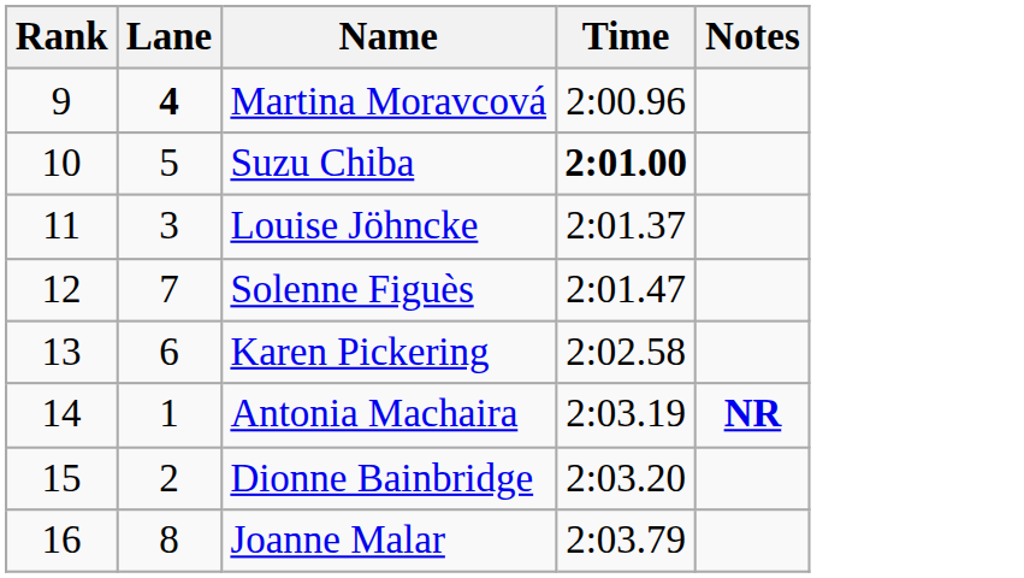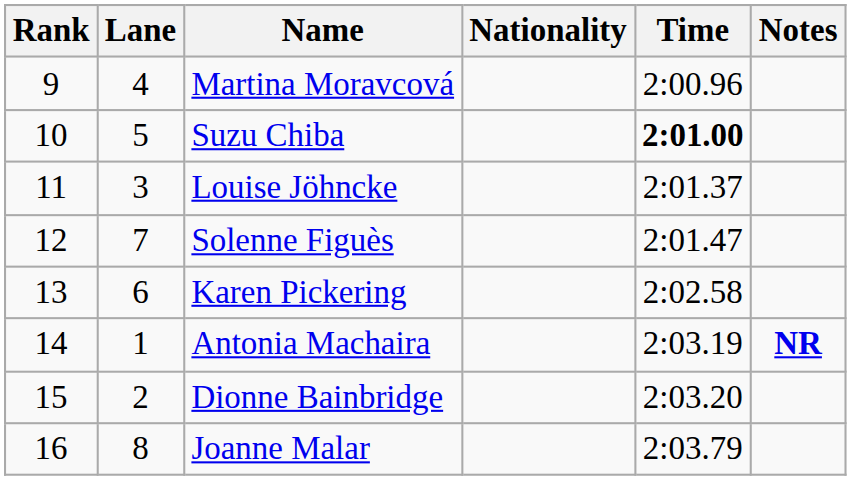 <table class="wikitable sortable" style="text-align:center">
 <tr>
 <th>Rank</th>
 <th>Lane</th>
 <th>Name</th>
+<th>Nationality</th>
 <th>Time</th>
 <th>Notes</th>
 </tr>
 <tr>
 <td>9</td>
-<td><strong>4</strong></td>
+<td>4</td>
 <td align=left><a href='#'>Martina Moravcová</a></td>
+<td align=left></td>
 <td>2:00.96</td>
 <td></td>
 </tr>
 <tr>
 <td>10</td>
 <td>5</td>
 <td align=left><a href='#'>Suzu Chiba</a></td>
+<td align=left></td>
 <td><strong>2:01.00</strong></td>
 <td></td>
 </tr>
 <tr>
 <td>11</td>
 <td>3</td>
 <td align=left><a href='#'>Louise Jöhncke</a></td>
+<td align=left></td>
 <td>2:01.37</td>
 <td></td>
 </tr>
 <tr>
 <td>12</td>
 <td>7</td>
 <td align=left><a href='#'>Solenne Figuès</a></td>
+<td align=left></td>
 <td>2:01.47</td>
 <td></td>
 </tr>
 <tr>
 <td>13</td>
 <td>6</td>
 <td align=left><a href='#'>Karen Pickering</a></td>
+<td align=left></td>
 <td>2:02.58</td>
 <td></td>
 </tr>
 <tr>
 <td>14</td>
 <td>1</td>
 <td align=left><a href='#'>Antonia Machaira</a></td>
+<td align=left></td>
 <td>2:03.19</td>
 <td><strong><a href='#'>NR</a></strong></td>
 </tr>
 <tr>
 <td>15</td>
 <td>2</td>
 <td align=left><a href='#'>Dionne Bainbridge</a></td>
+<td align=left></td>
 <td>2:03.20</td>
 <td></td>
 </tr>
 <tr>
 <td>16</td>
 <td>8</td>
 <td align=left><a href='#'>Joanne Malar</a></td>
+<td align=left></td>
 <td>2:03.79</td>
 <td></td>
 </tr>
 </table>
